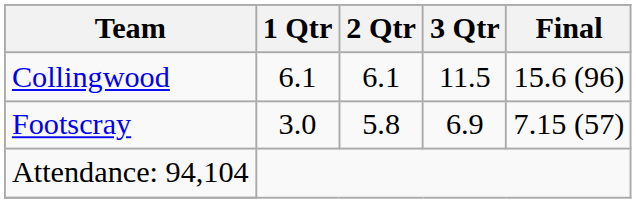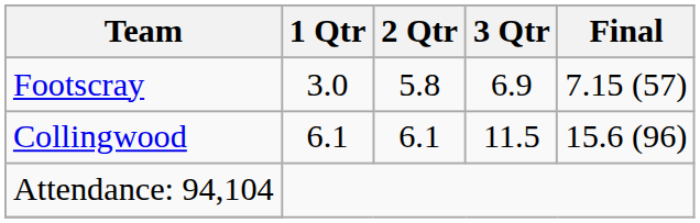 <table class="wikitable">
 <tr>
 <th>Team</th>
 <th>1 Qtr</th>
 <th>2 Qtr</th>
 <th>3 Qtr</th>
 <th>Final</th>
 </tr>
 <tr>
+<td><a href='#'>Footscray</a></td>
+<td align=center>3.0</td>
+<td align=center>5.8</td>
+<td align=center>6.9</td>
+<td align=center>7.15 (57)</td>
+</tr>
+<tr>
 <td><a href='#'>Collingwood</a></td>
 <td align=center>6.1</td>
 <td align=center>6.1</td>
 <td align=center>11.5</td>
 <td align=center>15.6 (96)</td>
 </tr>
 <tr>
-<td><a href='#'>Footscray</a></td>
-<td align=center>3.0</td>
-<td align=center>5.8</td>
-<td align=center>6.9</td>
-<td align=center>7.15 (57)</td>
-</tr>
-<tr>
 <td align=center>Attendance: 94,104</td>
 </tr>
 <tr>
 </tr>
 </table>
